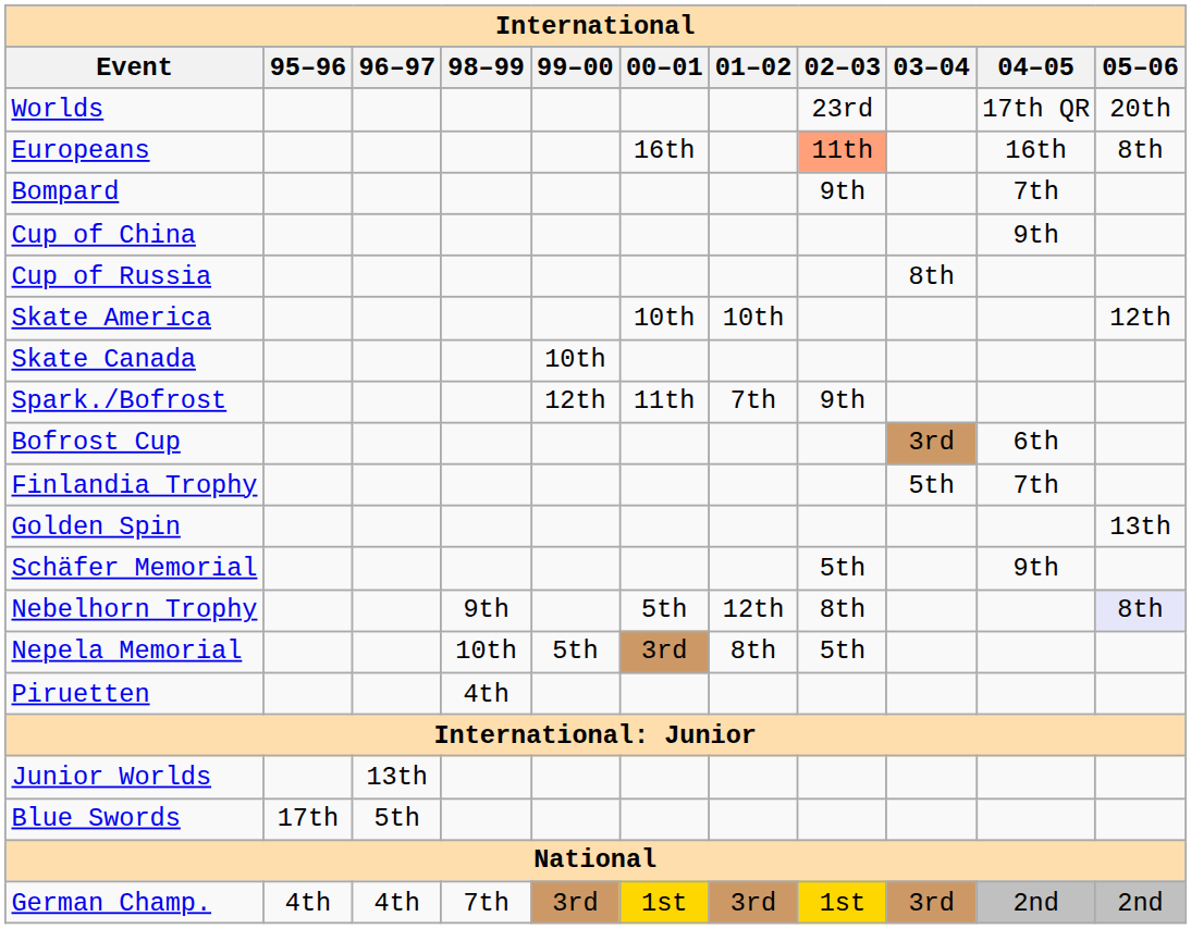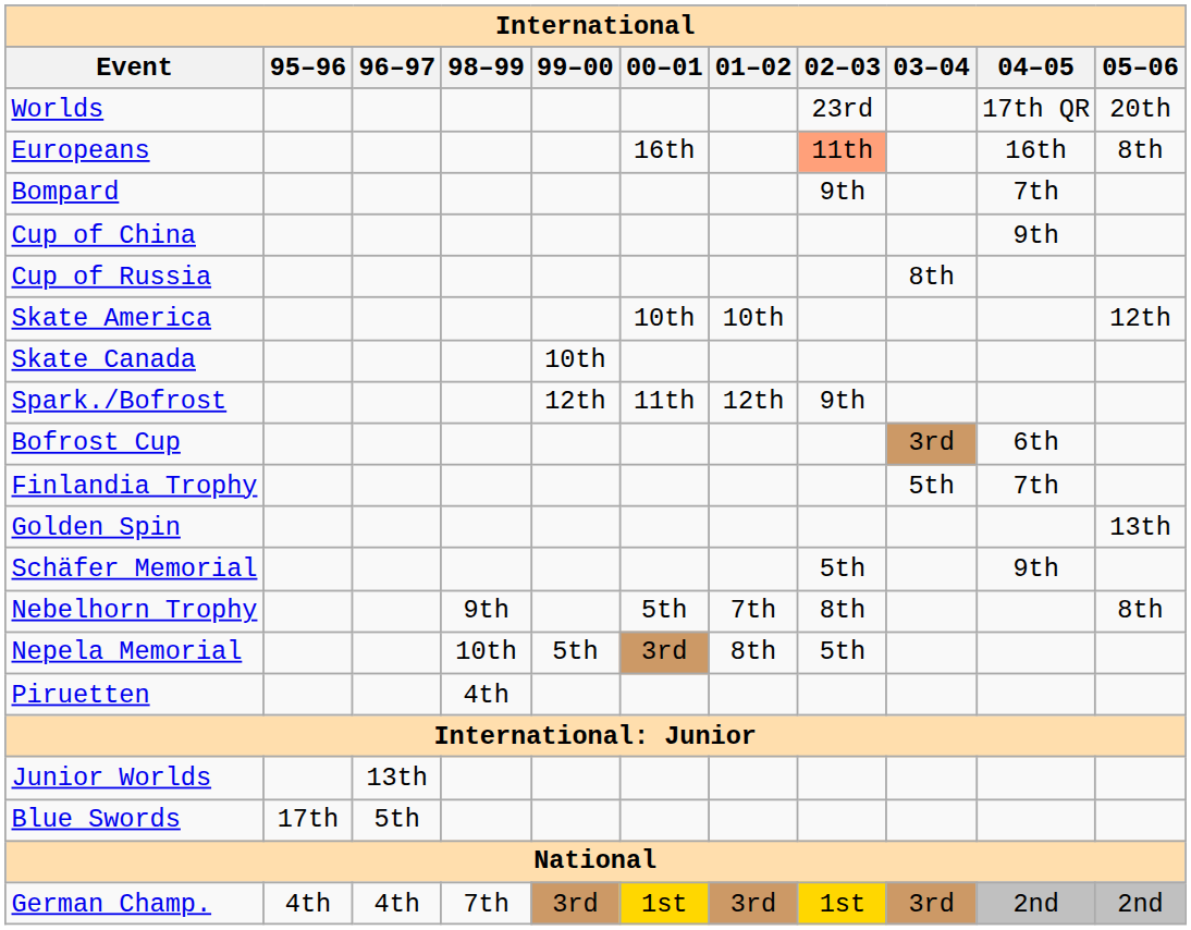 <table class="wikitable" style="text-align:center">
 <tr>
 <th colspan="11" style="background-color: #ffdead; " align="center">International</th>
 </tr>
 <tr>
 <th>Event</th>
 <th>95–96</th>
 <th>96–97</th>
 <th>98–99</th>
 <th>99–00</th>
 <th>00–01</th>
 <th>01–02</th>
 <th>02–03</th>
 <th>03–04</th>
 <th>04–05</th>
 <th>05–06</th>
 </tr>
 <tr>
 <td align=left><a href='#'>Worlds</a></td>
 <td></td>
 <td></td>
 <td></td>
 <td></td>
 <td></td>
 <td></td>
 <td>23rd</td>
 <td></td>
 <td>17th QR</td>
 <td>20th</td>
 </tr>
 <tr>
 <td align=left><a href='#'>Europeans</a></td>
 <td></td>
 <td></td>
 <td></td>
 <td></td>
 <td>16th</td>
 <td></td>
 <td style="background: lightsalmon;">11th</td>
 <td></td>
 <td>16th</td>
 <td>8th</td>
 </tr>
 <tr>
 <td align=left> <a href='#'>Bompard</a></td>
 <td></td>
 <td></td>
 <td></td>
 <td></td>
 <td></td>
 <td></td>
 <td>9th</td>
 <td></td>
 <td>7th</td>
 <td></td>
 </tr>
 <tr>
 <td align=left> <a href='#'>Cup of China</a></td>
 <td></td>
 <td></td>
 <td></td>
 <td></td>
 <td></td>
 <td></td>
 <td></td>
 <td></td>
 <td>9th</td>
 <td></td>
 </tr>
 <tr>
 <td align=left> <a href='#'>Cup of Russia</a></td>
 <td></td>
 <td></td>
 <td></td>
 <td></td>
 <td></td>
 <td></td>
 <td></td>
 <td>8th</td>
 <td></td>
 <td></td>
 </tr>
 <tr>
 <td align=left> <a href='#'>Skate America</a></td>
 <td></td>
 <td></td>
 <td></td>
 <td></td>
 <td>10th</td>
 <td>10th</td>
 <td></td>
 <td></td>
 <td></td>
 <td>12th</td>
 </tr>
 <tr>
 <td align=left> <a href='#'>Skate Canada</a></td>
 <td></td>
 <td></td>
 <td></td>
 <td>10th</td>
 <td></td>
 <td></td>
 <td></td>
 <td></td>
 <td></td>
 <td></td>
 </tr>
 <tr>
 <td align=left> <a href='#'>Spark./Bofrost</a></td>
 <td></td>
 <td></td>
 <td></td>
 <td>12th</td>
 <td>11th</td>
-<td>7th</td>
+<td>12th</td>
 <td>9th</td>
 <td></td>
 <td></td>
 <td></td>
 </tr>
 <tr>
 <td align=left><a href='#'>Bofrost Cup</a></td>
 <td></td>
 <td></td>
 <td></td>
 <td></td>
 <td></td>
 <td></td>
 <td></td>
 <td bgcolor=cc9966>3rd</td>
 <td>6th</td>
 <td></td>
 </tr>
 <tr>
 <td align=left><a href='#'>Finlandia Trophy</a></td>
 <td></td>
 <td></td>
 <td></td>
 <td></td>
 <td></td>
 <td></td>
 <td></td>
 <td>5th</td>
 <td>7th</td>
 <td></td>
 </tr>
 <tr>
 <td align=left><a href='#'>Golden Spin</a></td>
 <td></td>
 <td></td>
 <td></td>
 <td></td>
 <td></td>
 <td></td>
 <td></td>
 <td></td>
 <td></td>
 <td>13th</td>
 </tr>
 <tr>
 <td align=left><a href='#'>Schäfer Memorial</a></td>
 <td></td>
 <td></td>
 <td></td>
 <td></td>
 <td></td>
 <td></td>
 <td>5th</td>
 <td></td>
 <td>9th</td>
 <td></td>
 </tr>
 <tr>
 <td align=left><a href='#'>Nebelhorn Trophy</a></td>
 <td></td>
 <td></td>
 <td>9th</td>
 <td></td>
 <td>5th</td>
-<td>12th</td>
+<td>7th</td>
 <td>8th</td>
 <td></td>
 <td></td>
-<td style="background: lavender;">8th</td>
+<td>8th</td>
 </tr>
 <tr>
 <td align=left><a href='#'>Nepela Memorial</a></td>
 <td></td>
 <td></td>
 <td>10th</td>
 <td>5th</td>
 <td bgcolor=cc9966>3rd</td>
 <td>8th</td>
 <td>5th</td>
 <td></td>
 <td></td>
 <td></td>
 </tr>
 <tr>
 <td align=left><a href='#'>Piruetten</a></td>
 <td></td>
 <td></td>
 <td>4th</td>
 <td></td>
 <td></td>
 <td></td>
 <td></td>
 <td></td>
 <td></td>
 <td></td>
 </tr>
 <tr>
 <th colspan="11" style="background-color: #ffdead; " align="center">International: Junior</th>
 </tr>
 <tr>
 <td align=left><a href='#'>Junior Worlds</a></td>
 <td></td>
 <td>13th</td>
 <td></td>
 <td></td>
 <td></td>
 <td></td>
 <td></td>
 <td></td>
 <td></td>
 <td></td>
 </tr>
 <tr>
 <td align=left><a href='#'>Blue Swords</a></td>
 <td>17th</td>
 <td>5th</td>
 <td></td>
 <td></td>
 <td></td>
 <td></td>
 <td></td>
 <td></td>
 <td></td>
 <td></td>
 </tr>
 <tr>
 <th colspan="11" style="background-color: #ffdead; " align="center">National</th>
 </tr>
 <tr>
 <td align=left><a href='#'>German Champ.</a></td>
 <td>4th</td>
 <td>4th</td>
 <td>7th</td>
 <td bgcolor=cc9966>3rd</td>
 <td bgcolor=gold>1st</td>
 <td bgcolor=cc9966>3rd</td>
 <td bgcolor=gold>1st</td>
 <td bgcolor=cc9966>3rd</td>
 <td bgcolor=silver>2nd</td>
 <td bgcolor=silver>2nd</td>
 </tr>
 </table>
